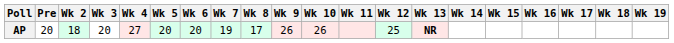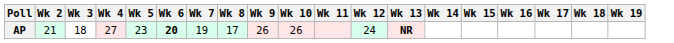 <table class="wikitable" style="white-space:nowrap;text-align:center;">
 <tr>
 <th>Poll</th>
-<th>Pre</th>
 <th>Wk 2</th>
 <th>Wk 3</th>
 <th>Wk 4</th>
 <th>Wk 5</th>
 <th>Wk 6</th>
 <th>Wk 7</th>
 <th>Wk 8</th>
 <th>Wk 9</th>
 <th>Wk 10</th>
 <th>Wk 11</th>
 <th>Wk 12</th>
 <th>Wk 13</th>
 <th>Wk 14</th>
 <th>Wk 15</th>
 <th>Wk 16</th>
 <th>Wk 17</th>
 <th>Wk 18</th>
 <th>Wk 19</th>
 </tr>
 <tr>
 <th>AP</th>
-<td style="background:#FFF;">20</td>
-<td style="background:#D8FFEB;">18</td>
-<td style="background:#FFF;">20</td>
+<td style="background:#D8FFEB;">21</td>
+<td style="background:#FFF;">18</td>
 <td style="background:#FFE6E6;">27</td>
-<td style="background:#D8FFEB">20</td>
-<td style="background:#D8FFEB;">20</td>
+<td style="background:#D8FFEB">23</td>
+<td style="background:#D8FFEB;"><strong>20</strong></td>
 <td style="background:#D8FFEB;">19</td>
 <td style="background:#D8FFEB;">17</td>
 <td style="background:#ffE6E6;">26</td>
 <td style="background:#FFE6E6;">26</td>
 <td style="background:#FFE6E6;"></td>
-<td style="background:#D8FFEB;">25</td>
+<td style="background:#D8FFEB;">24</td>
 <td style="background:#FFE6E6;"><strong>NR</strong></td>
 <td style="background:#FFF;"></td>
 <td style="background:#FFF;"></td>
 <td style="background:#FFF;"></td>
 <td style="background:#FFF;"></td>
 <td style="background:#FFF;"></td>
 <td style="background:#FFF;"></td>
 </tr>
 </table>
